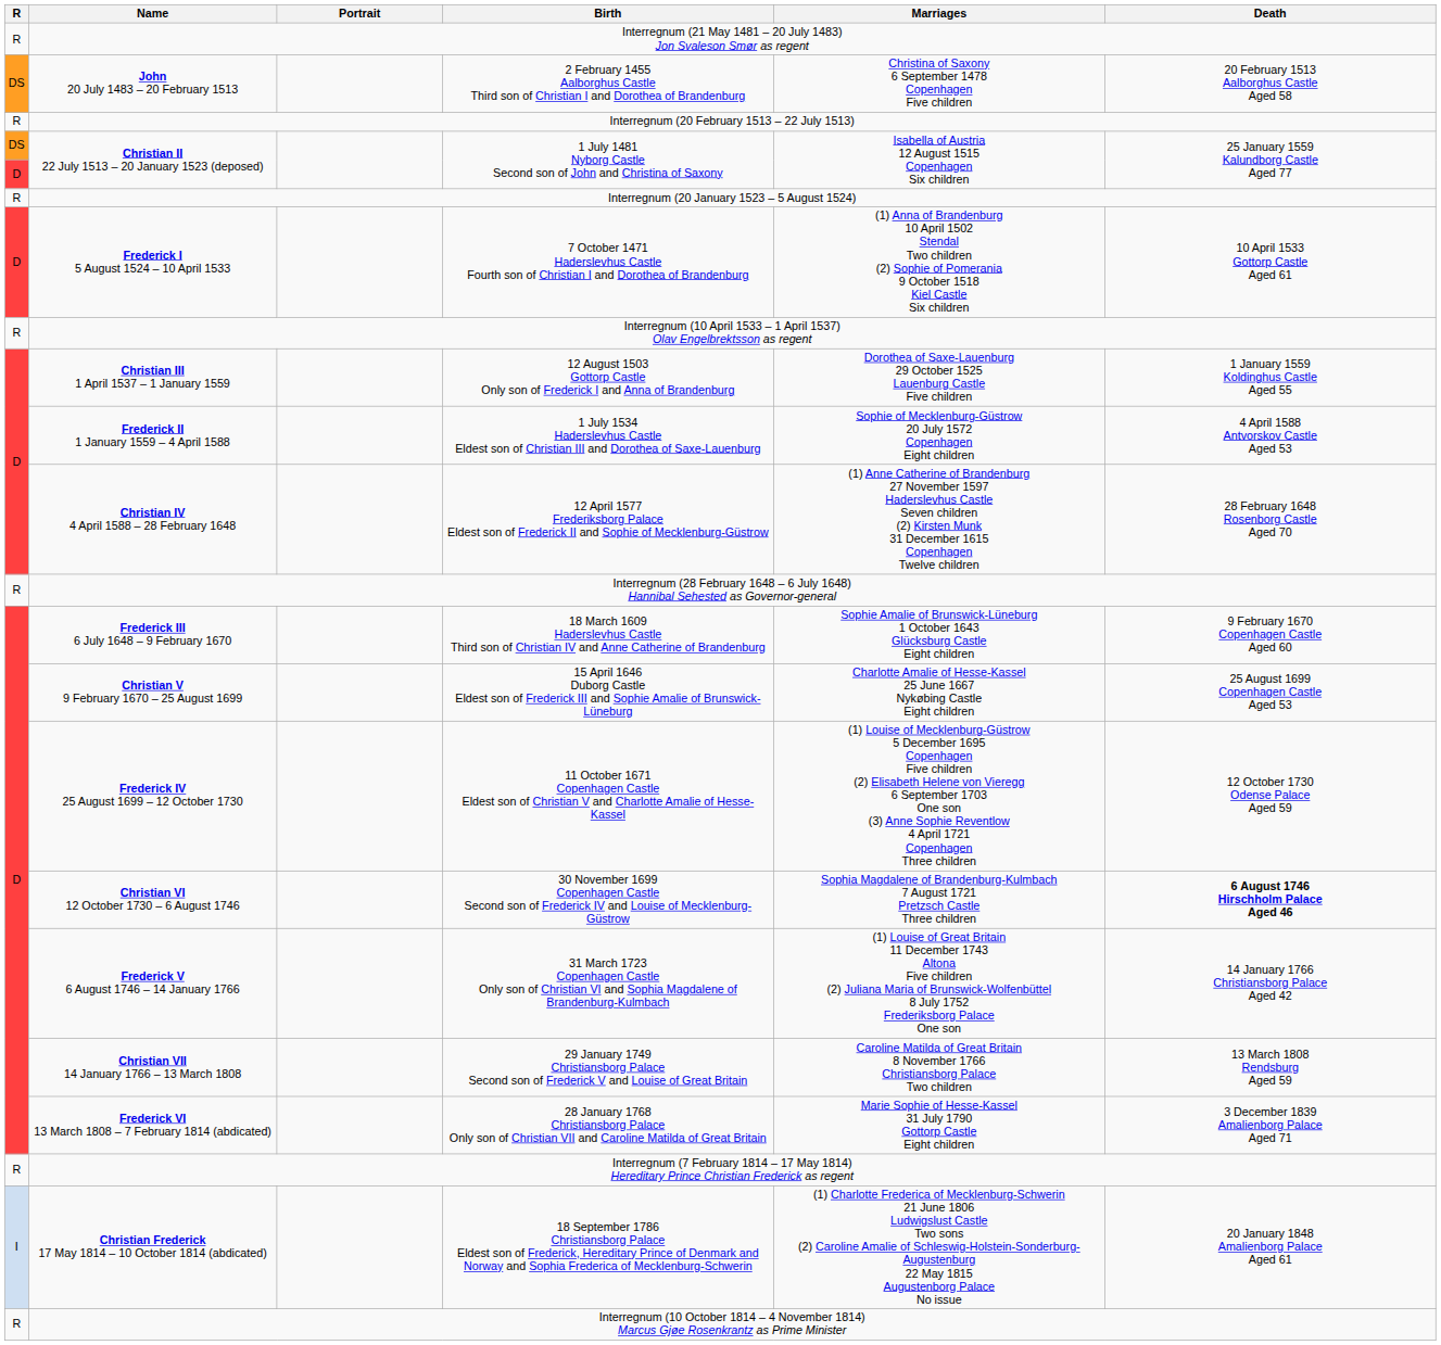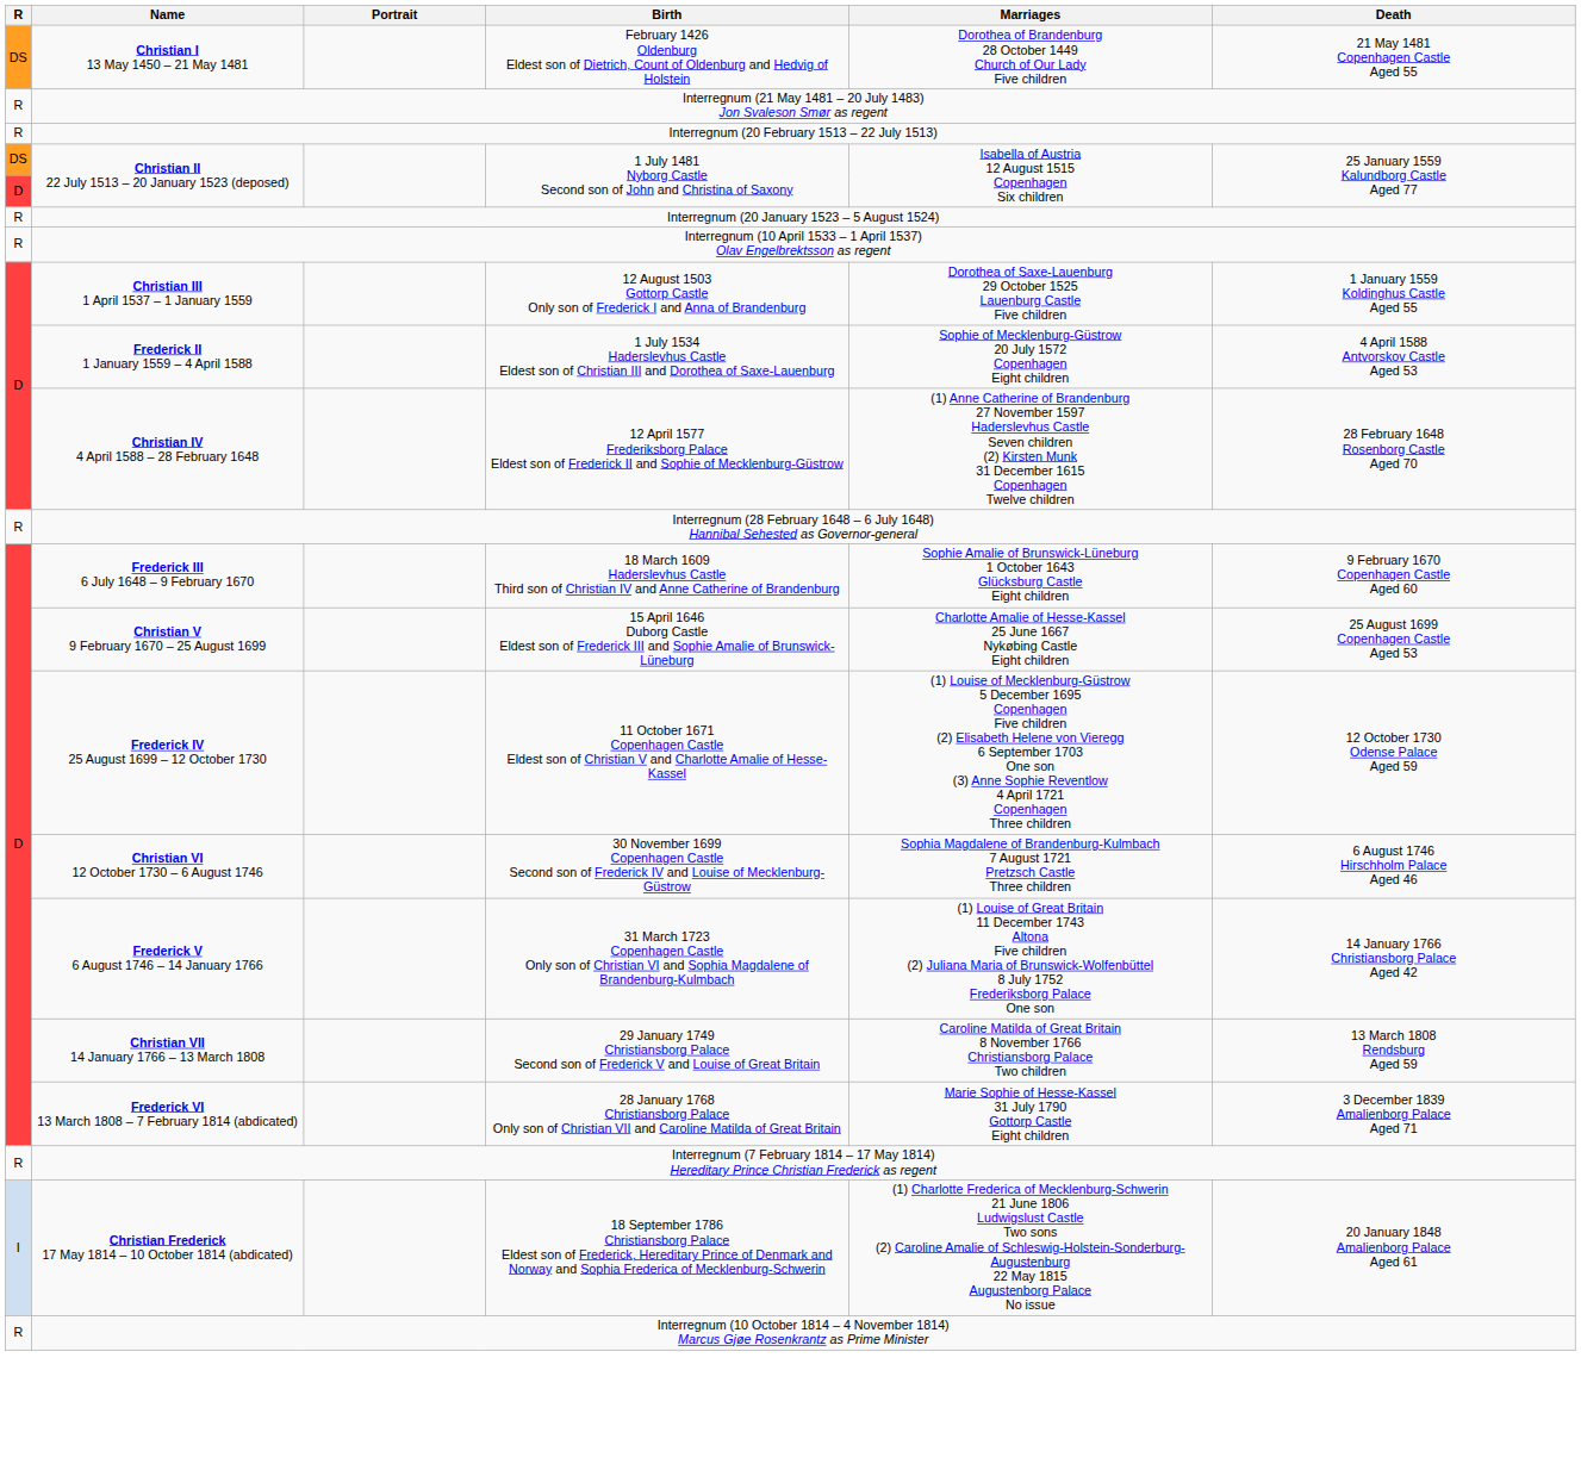 <table style="text-align:center" class="wikitable">
 <tr>
 <th width=1%>R</th>
 <th width=15%>Name</th>
 <th width=10%>Portrait</th>
 <th width=20%>Birth</th>
 <th width=20%>Marriages</th>
 <th width=20%>Death</th>
 </tr>
 <tr>
+<td style="background-color:#FF9E23; text-align:center">DS</td>
+<td><strong><a href='#'>Christian I</a></strong><br>13 May 1450 – 21 May 1481<br></td>
+<td></td>
+<td>February 1426<br><a href='#'>Oldenburg</a><br>Eldest son of <a href='#'>Dietrich, Count of Oldenburg</a> and <a href='#'>Hedvig of Holstein</a></td>
+<td><a href='#'>Dorothea of Brandenburg</a><br>28 October 1449<br><a href='#'>Church of Our Lady</a><br>Five children</td>
+<td>21 May 1481<br><a href='#'>Copenhagen Castle</a><br>Aged 55</td>
+</tr>
+<tr>
 <td>R</td>
 <td align="center" colspan=5>Interregnum (21 May 1481 – 20 July 1483)<br><em><a href='#'>Jon Svaleson Smør</a> as regent</em></td>
-</tr>
-<tr>
-<td style="background-color:#FF9E23; text-align:center">DS</td>
-<td><strong><a href='#'>John</a></strong><br>20 July 1483 – 20 February 1513<br></td>
-<td></td>
-<td>2 February 1455<br><a href='#'>Aalborghus Castle</a><br>Third son of <a href='#'>Christian I</a> and <a href='#'>Dorothea of Brandenburg</a></td>
-<td><a href='#'>Christina of Saxony</a><br>6 September 1478<br><a href='#'>Copenhagen</a><br>Five children</td>
-<td>20 February 1513<br><a href='#'>Aalborghus Castle</a><br>Aged 58</td>
 </tr>
 <tr>
 <td>R</td>
 <td colspan="5">Interregnum (20 February 1513 – 22 July 1513)</td>
 </tr>
 <tr>
 <td style="background-color:#FF9E23; text-align:center">DS</td>
 <td rowspan="2"><strong><a href='#'>Christian II</a></strong><br>22 July 1513 – 20 January 1523 (deposed)<br></td>
 <td rowspan=2></td>
 <td rowspan=2>1 July 1481<br><a href='#'>Nyborg Castle</a><br>Second son of <a href='#'>John</a> and <a href='#'>Christina of Saxony</a></td>
 <td rowspan=2><a href='#'>Isabella of Austria</a><br>12 August 1515<br><a href='#'>Copenhagen</a><br>Six children</td>
 <td rowspan=2>25 January 1559<br><a href='#'>Kalundborg Castle</a><br>Aged 77</td>
 </tr>
 <tr>
 <td style="background-color:#FF4040; text-align:center">D</td>
 </tr>
 <tr>
 <td>R</td>
 <td colspan="5">Interregnum (20 January 1523 – 5 August 1524)</td>
-</tr>
-<tr>
-<td style="background-color:#FF4040; text-align:center">D</td>
-<td><strong><a href='#'>Frederick I</a></strong><br>5 August 1524 – 10 April 1533<br></td>
-<td></td>
-<td>7 October 1471<br><a href='#'>Haderslevhus Castle</a><br>Fourth son of <a href='#'>Christian I</a> and <a href='#'>Dorothea of Brandenburg</a></td>
-<td>(1) <a href='#'>Anna of Brandenburg</a><br>10 April 1502<br><a href='#'>Stendal</a><br>Two children<br>(2) <a href='#'>Sophie of Pomerania</a><br>9 October 1518<br><a href='#'>Kiel Castle</a><br>Six children</td>
-<td>10 April 1533<br><a href='#'>Gottorp Castle</a><br>Aged 61</td>
 </tr>
 <tr>
 <td>R</td>
 <td colspan="5" align="center">Interregnum (10 April 1533 – 1 April 1537)<br><em><a href='#'>Olav Engelbrektsson</a> as regent</em></td>
 </tr>
 <tr>
 <td rowspan="3" style="background-color:#FF4040; text-align:center">D</td>
 <td><strong><a href='#'>Christian III</a></strong><br>1 April 1537 – 1 January 1559<br></td>
 <td></td>
 <td>12 August 1503<br><a href='#'>Gottorp Castle</a><br>Only son of <a href='#'>Frederick I</a> and <a href='#'>Anna of Brandenburg</a></td>
 <td><a href='#'>Dorothea of Saxe-Lauenburg</a><br>29 October 1525<br><a href='#'>Lauenburg Castle</a><br>Five children</td>
 <td>1 January 1559<br><a href='#'>Koldinghus Castle</a><br>Aged 55</td>
 </tr>
 <tr>
 <td><strong><a href='#'>Frederick II</a></strong><br>1 January 1559 – 4 April 1588<br></td>
 <td></td>
 <td>1 July 1534<br><a href='#'>Haderslevhus Castle</a><br>Eldest son of <a href='#'>Christian III</a> and <a href='#'>Dorothea of Saxe-Lauenburg</a></td>
 <td><a href='#'>Sophie of Mecklenburg-Güstrow</a><br>20 July 1572<br><a href='#'>Copenhagen</a><br>Eight children</td>
 <td>4 April 1588<br><a href='#'>Antvorskov Castle</a><br>Aged 53</td>
 </tr>
 <tr>
 <td><strong><a href='#'>Christian IV</a></strong><br>4 April 1588 – 28 February 1648<br></td>
 <td></td>
 <td>12 April 1577<br><a href='#'>Frederiksborg Palace</a><br>Eldest son of <a href='#'>Frederick II</a> and <a href='#'>Sophie of Mecklenburg-Güstrow</a></td>
 <td>(1) <a href='#'>Anne Catherine of Brandenburg</a><br>27 November 1597<br><a href='#'>Haderslevhus Castle</a><br>Seven children<br>(2) <a href='#'>Kirsten Munk</a><br>31 December 1615<br><a href='#'>Copenhagen</a><br>Twelve children</td>
 <td>28 February 1648<br><a href='#'>Rosenborg Castle</a><br>Aged 70</td>
 </tr>
 <tr>
 <td>R</td>
 <td colspan="5">Interregnum (28 February 1648 – 6 July 1648)<br><em><a href='#'>Hannibal Sehested</a> as Governor-general</em></td>
 </tr>
 <tr>
 <td rowspan="7" style="background-color:#FF4040; text-align:center">D</td>
 <td><strong><a href='#'>Frederick III</a></strong><br>6 July 1648 – 9 February 1670<br></td>
 <td></td>
 <td>18 March 1609<br><a href='#'>Haderslevhus Castle</a><br>Third son of <a href='#'>Christian IV</a> and <a href='#'>Anne Catherine of Brandenburg</a></td>
 <td><a href='#'>Sophie Amalie of Brunswick-Lüneburg</a><br>1 October 1643<br><a href='#'>Glücksburg Castle</a><br>Eight children</td>
 <td>9 February 1670<br><a href='#'>Copenhagen Castle</a><br>Aged 60</td>
 </tr>
 <tr>
 <td><strong><a href='#'>Christian V</a></strong><br>9 February 1670 – 25 August 1699<br></td>
 <td></td>
 <td>15 April 1646<br>Duborg Castle<br>Eldest son of <a href='#'>Frederick III</a> and <a href='#'>Sophie Amalie of Brunswick-Lüneburg</a></td>
 <td><a href='#'>Charlotte Amalie of Hesse-Kassel</a><br>25 June 1667<br>Nykøbing Castle<br>Eight children</td>
 <td>25 August 1699<br><a href='#'>Copenhagen Castle</a><br>Aged 53</td>
 </tr>
 <tr>
 <td><strong><a href='#'>Frederick IV</a></strong><br>25 August 1699 – 12 October 1730<br></td>
 <td></td>
 <td>11 October 1671<br><a href='#'>Copenhagen Castle</a><br>Eldest son of <a href='#'>Christian V</a> and <a href='#'>Charlotte Amalie of Hesse-Kassel</a></td>
 <td>(1) <a href='#'>Louise of Mecklenburg-Güstrow</a><br>5 December 1695<br><a href='#'>Copenhagen</a><br>Five children<br>(2) <a href='#'>Elisabeth Helene von Vieregg</a><br>6 September 1703<br>One son<br>(3) <a href='#'>Anne Sophie Reventlow</a><br>4 April 1721<br><a href='#'>Copenhagen</a><br>Three children</td>
 <td>12 October 1730<br><a href='#'>Odense Palace</a><br>Aged 59</td>
 </tr>
 <tr>
 <td><strong><a href='#'>Christian VI</a></strong><br>12 October 1730 – 6 August 1746<br></td>
 <td></td>
 <td>30 November 1699<br><a href='#'>Copenhagen Castle</a><br>Second son of <a href='#'>Frederick IV</a> and <a href='#'>Louise of Mecklenburg-Güstrow</a></td>
 <td><a href='#'>Sophia Magdalene of Brandenburg-Kulmbach</a><br>7 August 1721<br><a href='#'>Pretzsch Castle</a><br>Three children</td>
-<td><strong>6 August 1746<br><a href='#'>Hirschholm Palace</a><br>Aged 46</strong></td>
+<td>6 August 1746<br><a href='#'>Hirschholm Palace</a><br>Aged 46</td>
 </tr>
 <tr>
 <td><strong><a href='#'>Frederick V</a></strong><br>6 August 1746 – 14 January 1766<br></td>
 <td></td>
 <td>31 March 1723<br><a href='#'>Copenhagen Castle</a><br>Only son of <a href='#'>Christian VI</a> and <a href='#'>Sophia Magdalene of Brandenburg-Kulmbach</a></td>
 <td>(1) <a href='#'>Louise of Great Britain</a><br>11 December 1743<br><a href='#'>Altona</a><br>Five children<br>(2) <a href='#'>Juliana Maria of Brunswick-Wolfenbüttel</a><br>8 July 1752<br><a href='#'>Frederiksborg Palace</a><br>One son</td>
 <td>14 January 1766<br><a href='#'>Christiansborg Palace</a><br>Aged 42</td>
 </tr>
 <tr>
 <td><strong><a href='#'>Christian VII</a></strong><br>14 January 1766 – 13 March 1808<br></td>
 <td></td>
 <td>29 January 1749<br><a href='#'>Christiansborg Palace</a><br>Second son of <a href='#'>Frederick V</a> and <a href='#'>Louise of Great Britain</a></td>
 <td><a href='#'>Caroline Matilda of Great Britain</a><br>8 November 1766<br><a href='#'>Christiansborg Palace</a><br>Two children</td>
 <td>13 March 1808<br><a href='#'>Rendsburg</a><br>Aged 59</td>
 </tr>
 <tr>
 <td><strong><a href='#'>Frederick VI</a></strong><br>13 March 1808 – 7 February 1814 (abdicated)<br></td>
 <td></td>
 <td>28 January 1768<br><a href='#'>Christiansborg Palace</a><br>Only son of <a href='#'>Christian VII</a> and <a href='#'>Caroline Matilda of Great Britain</a></td>
 <td><a href='#'>Marie Sophie of Hesse-Kassel</a><br>31 July 1790<br><a href='#'>Gottorp Castle</a><br>Eight children</td>
 <td>3 December 1839<br><a href='#'>Amalienborg Palace</a><br>Aged 71</td>
 </tr>
 <tr>
 <td>R</td>
 <td colspan="5" align="center">Interregnum (7 February 1814 – 17 May 1814)<br><em><a href='#'>Hereditary Prince Christian Frederick</a> as regent</em></td>
 </tr>
 <tr>
 <td style="background-color:#CEDFF2; text-align:center">I</td>
 <td><strong><a href='#'>Christian Frederick</a></strong><br>17 May 1814 – 10 October 1814 (abdicated)<br></td>
 <td></td>
 <td>18 September 1786<br><a href='#'>Christiansborg Palace</a><br>Eldest son of <a href='#'>Frederick, Hereditary Prince of Denmark and Norway</a> and <a href='#'>Sophia Frederica of Mecklenburg-Schwerin</a></td>
 <td>(1) <a href='#'>Charlotte Frederica of Mecklenburg-Schwerin</a><br>21 June 1806<br><a href='#'>Ludwigslust Castle</a><br>Two sons<br>(2) <a href='#'>Caroline Amalie of Schleswig-Holstein-Sonderburg-Augustenburg</a><br>22 May 1815<br><a href='#'>Augustenborg Palace</a><br>No issue</td>
 <td>20 January 1848<br><a href='#'>Amalienborg Palace</a><br>Aged 61</td>
 </tr>
 <tr>
 <td>R</td>
 <td align="center" colspan=5>Interregnum (10 October 1814 – 4 November 1814)<br><em><a href='#'>Marcus Gjøe Rosenkrantz</a> as Prime Minister</em></td>
 </tr>
 </table>
